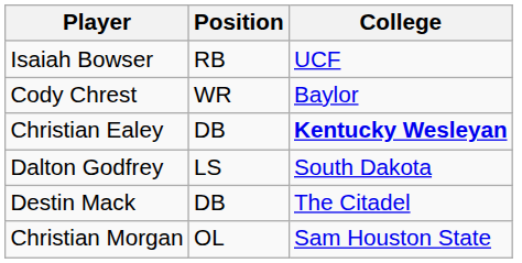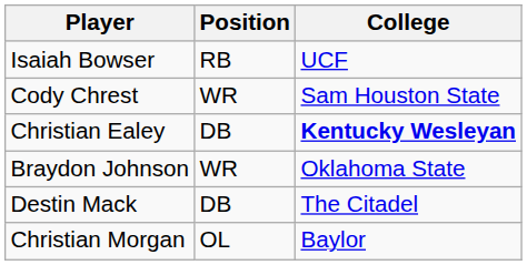 <table class="wikitable">
 <tr>
 <th>Player</th>
 <th>Position</th>
 <th>College</th>
 </tr>
 <tr>
 <td>Isaiah Bowser</td>
 <td>RB</td>
 <td><a href='#'>UCF</a></td>
 </tr>
 <tr>
 <td>Cody Chrest</td>
 <td>WR</td>
-<td><a href='#'>Baylor</a></td>
+<td><a href='#'>Sam Houston State</a></td>
 </tr>
 <tr>
 <td>Christian Ealey</td>
 <td>DB</td>
 <td><strong><a href='#'>Kentucky Wesleyan</a></strong></td>
 </tr>
 <tr>
-<td>Dalton Godfrey</td>
-<td>LS</td>
-<td><a href='#'>South Dakota</a></td>
+<td>Braydon Johnson</td>
+<td>WR</td>
+<td><a href='#'>Oklahoma State</a></td>
 </tr>
 <tr>
 <td>Destin Mack</td>
 <td>DB</td>
 <td><a href='#'>The Citadel</a></td>
 </tr>
 <tr>
 <td>Christian Morgan</td>
 <td>OL</td>
-<td><a href='#'>Sam Houston State</a></td>
+<td><a href='#'>Baylor</a></td>
 </tr>
 </table>
